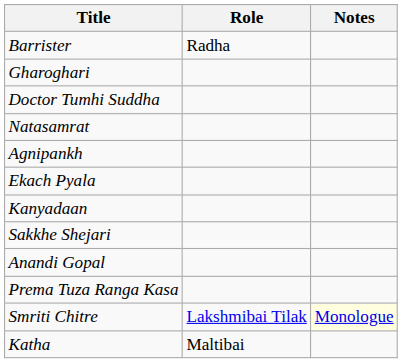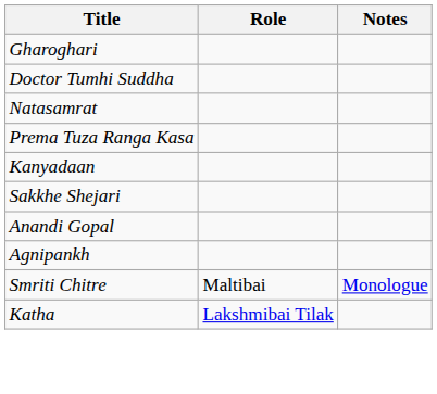 <table class="wikitable sortable">
 <tr>
 <th>Title</th>
 <th>Role</th>
 <th>Notes</th>
-</tr>
-<tr>
-<td><em>Barrister</em></td>
-<td>Radha</td>
-<td></td>
 </tr>
 <tr>
 <td><em>Gharoghari</em></td>
 <td></td>
 <td></td>
 </tr>
 <tr>
 <td><em>Doctor Tumhi Suddha</em></td>
 <td></td>
 <td></td>
 </tr>
 <tr>
 <td><em>Natasamrat</em></td>
 <td></td>
 <td></td>
 </tr>
 <tr>
-<td><em>Agnipankh</em></td>
-<td></td>
-<td></td>
-</tr>
-<tr>
-<td><em>Ekach Pyala</em></td>
+<td><em>Prema Tuza Ranga Kasa</em></td>
 <td></td>
 <td></td>
 </tr>
 <tr>
 <td><em>Kanyadaan</em></td>
 <td></td>
 <td></td>
 </tr>
 <tr>
 <td><em>Sakkhe Shejari</em></td>
 <td></td>
 <td></td>
 </tr>
 <tr>
 <td><em>Anandi Gopal</em></td>
 <td></td>
 <td></td>
 </tr>
 <tr>
-<td><em>Prema Tuza Ranga Kasa</em></td>
+<td><em>Agnipankh</em></td>
 <td></td>
 <td></td>
 </tr>
 <tr>
 <td><em>Smriti Chitre</em></td>
-<td><a href='#'>Lakshmibai Tilak</a></td>
-<td style="background: lightyellow;"><a href='#'>Monologue</a></td>
+<td>Maltibai</td>
+<td><a href='#'>Monologue</a></td>
 </tr>
 <tr>
 <td><em>Katha</em></td>
-<td>Maltibai</td>
+<td><a href='#'>Lakshmibai Tilak</a></td>
 <td></td>
 </tr>
 </table>
